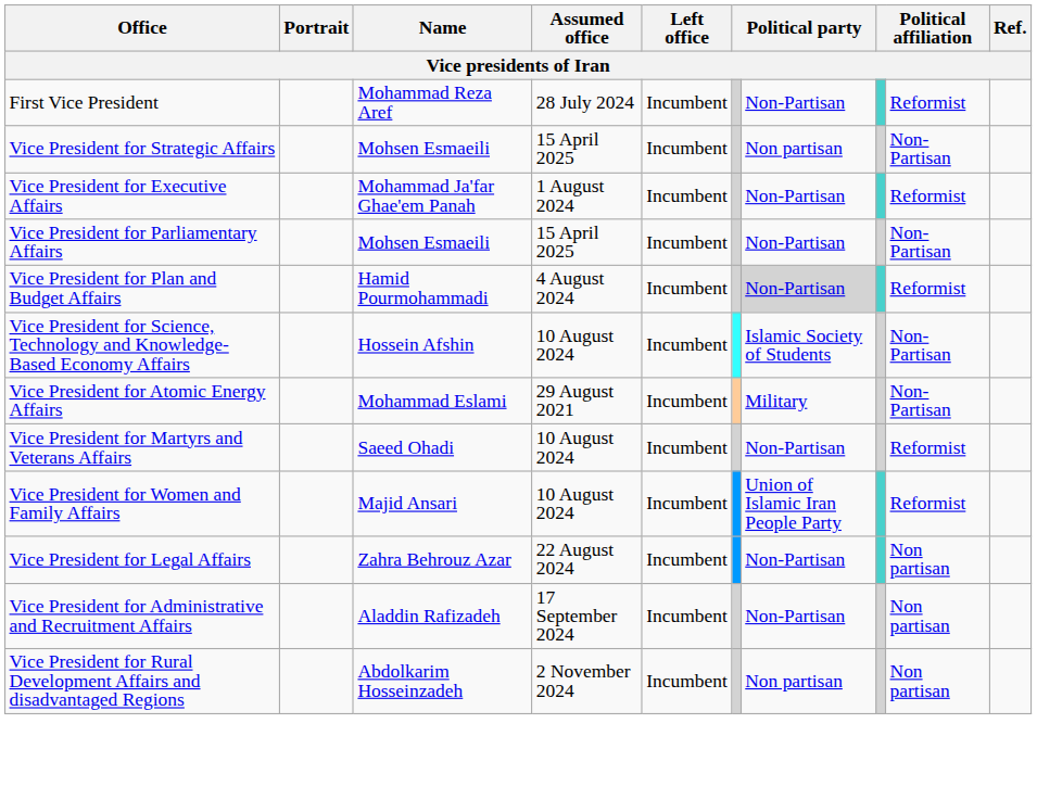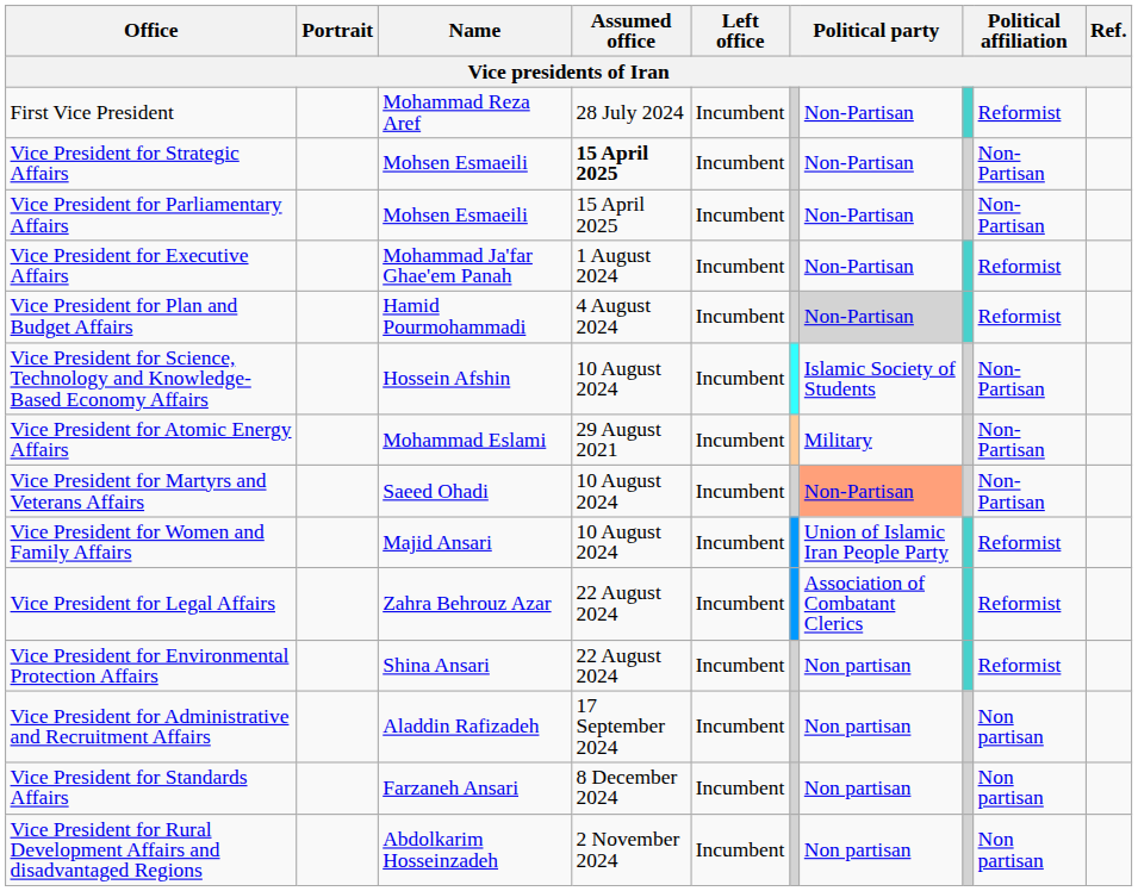 <table class="wikitable" style="text-align:left; font-size:100%; line-height:16px;">
 <tr>
 <th>Office</th>
 <th>Portrait</th>
 <th>Name</th>
 <th>Assumed office</th>
 <th>Left office</th>
 <th colspan=2>Political party</th>
 <th colspan=2>Political affiliation</th>
 <th>Ref.</th>
 </tr>
 <tr>
 <th colspan="10">Vice presidents of Iran</th>
 </tr>
 <tr>
 <td>First Vice President</td>
 <td></td>
 <td><a href='#'>Mohammad Reza Aref</a></td>
 <td>28 July 2024</td>
 <td>Incumbent</td>
 <td style="background:#D3D3D3;"></td>
 <td><a href='#'>Non-Partisan</a></td>
 <td style="background:#48D1CC;"></td>
 <td><a href='#'>Reformist</a></td>
 <td></td>
 </tr>
 <tr>
 <td><a href='#'>Vice President for Strategic Affairs</a></td>
 <td></td>
 <td><a href='#'>Mohsen Esmaeili</a></td>
+<td><strong>15 April 2025</strong></td>
+<td>Incumbent</td>
+<td style="background:#D3D3D3;"></td>
+<td><a href='#'>Non-Partisan</a></td>
+<td style="background:#D3D3D3;"></td>
+<td><a href='#'>Non-Partisan</a></td>
+<td></td>
+</tr>
+<tr>
+<td><a href='#'>Vice President for Parliamentary Affairs</a></td>
+<td></td>
+<td><a href='#'>Mohsen Esmaeili</a></td>
 <td>15 April 2025</td>
 <td>Incumbent</td>
 <td style="background:#D3D3D3;"></td>
-<td><a href='#'>Non partisan</a></td>
+<td><a href='#'>Non-Partisan</a></td>
 <td style="background:#D3D3D3;"></td>
 <td><a href='#'>Non-Partisan</a></td>
 <td></td>
 </tr>
 <tr>
 <td><a href='#'>Vice President for Executive Affairs</a></td>
 <td></td>
 <td><a href='#'>Mohammad Ja'far Ghae'em Panah</a></td>
 <td>1 August 2024</td>
 <td>Incumbent</td>
 <td style="background:#D3D3D3;"></td>
 <td><a href='#'>Non-Partisan</a></td>
 <td style="background:#48D1CC;"></td>
 <td><a href='#'>Reformist</a></td>
-<td></td>
-</tr>
-<tr>
-<td><a href='#'>Vice President for Parliamentary Affairs</a></td>
-<td></td>
-<td><a href='#'>Mohsen Esmaeili</a></td>
-<td>15 April 2025</td>
-<td>Incumbent</td>
-<td style="background:#D3D3D3;"></td>
-<td><a href='#'>Non-Partisan</a></td>
-<td style="background:#D3D3D3;"></td>
-<td><a href='#'>Non-Partisan</a></td>
 <td></td>
 </tr>
 <tr>
 <td><a href='#'>Vice President for Plan and Budget Affairs</a></td>
 <td></td>
 <td><a href='#'>Hamid Pourmohammadi</a></td>
 <td>4 August 2024</td>
 <td>Incumbent</td>
 <td style="background:#D3D3D3;"></td>
 <td style="background: lightgrey;"><a href='#'>Non-Partisan</a></td>
 <td style="background:#48D1CC;"></td>
 <td><a href='#'>Reformist</a></td>
 <td></td>
 </tr>
 <tr>
 <td><a href='#'>Vice President for Science, Technology and Knowledge-Based Economy Affairs</a></td>
 <td></td>
 <td><a href='#'>Hossein Afshin</a></td>
 <td>10 August 2024</td>
 <td>Incumbent</td>
 <td style="background:#3FF;"></td>
 <td><a href='#'>Islamic Society of Students</a></td>
 <td style="background:#D3D3D3;"></td>
 <td><a href='#'>Non-Partisan</a></td>
 <td></td>
 </tr>
 <tr>
 <td><a href='#'>Vice President for Atomic Energy Affairs</a></td>
 <td></td>
 <td><a href='#'>Mohammad Eslami</a></td>
 <td>29 August 2021</td>
 <td>Incumbent</td>
 <td style="background:#FC9;"></td>
 <td><a href='#'>Military</a></td>
 <td style="background:#D3D3D3;"></td>
 <td><a href='#'>Non-Partisan</a></td>
 <td></td>
 </tr>
 <tr>
 <td><a href='#'>Vice President for Martyrs and Veterans Affairs</a></td>
 <td></td>
 <td><a href='#'>Saeed Ohadi</a></td>
 <td>10 August 2024</td>
 <td>Incumbent</td>
 <td style="background:#D3D3D3;"></td>
+<td style="background: lightsalmon;"><a href='#'>Non-Partisan</a></td>
+<td style="background:#D3D3D3;"></td>
 <td><a href='#'>Non-Partisan</a></td>
-<td style="background:#D3D3D3;"></td>
-<td><a href='#'>Reformist</a></td>
 <td></td>
 </tr>
 <tr>
 <td><a href='#'>Vice President for Women and Family Affairs</a></td>
 <td></td>
 <td><a href='#'>Majid Ansari</a></td>
 <td>10 August 2024</td>
 <td>Incumbent</td>
 <td style="background:#09F;"></td>
 <td><a href='#'>Union of Islamic Iran People Party</a></td>
 <td style="background:#48D1CC;"></td>
 <td><a href='#'>Reformist</a></td>
 <td></td>
 </tr>
 <tr>
 <td><a href='#'>Vice President for Legal Affairs</a></td>
 <td></td>
 <td><a href='#'>Zahra Behrouz Azar</a></td>
 <td>22 August 2024</td>
 <td>Incumbent</td>
 <td style="background:#09F;"></td>
-<td><a href='#'>Non-Partisan</a></td>
+<td><a href='#'>Association of Combatant Clerics</a></td>
 <td style="background:#48D1CC;"></td>
+<td><a href='#'>Reformist</a></td>
+<td></td>
+</tr>
+<tr>
+<td><a href='#'>Vice President for Environmental Protection Affairs</a></td>
+<td></td>
+<td><a href='#'>Shina Ansari</a></td>
+<td>22 August 2024</td>
+<td>Incumbent</td>
+<td style="background:#D3D3D3;"></td>
 <td><a href='#'>Non partisan</a></td>
+<td style="background:#48D1CC;"></td>
+<td><a href='#'>Reformist</a></td>
 <td></td>
 </tr>
 <tr>
 <td><a href='#'>Vice President for Administrative and Recruitment Affairs</a></td>
 <td></td>
 <td><a href='#'>Aladdin Rafizadeh</a></td>
 <td>17 September 2024</td>
 <td>Incumbent</td>
 <td style="background:#D3D3D3;"></td>
-<td><a href='#'>Non-Partisan</a></td>
+<td><a href='#'>Non partisan</a></td>
+<td style="background:#D3D3D3;"></td>
+<td><a href='#'>Non partisan</a></td>
+<td></td>
+</tr>
+<tr>
+<td><a href='#'>Vice President for Standards Affairs</a></td>
+<td></td>
+<td><a href='#'>Farzaneh Ansari</a></td>
+<td>8 December 2024</td>
+<td>Incumbent</td>
+<td style="background:#D3D3D3;"></td>
+<td><a href='#'>Non partisan</a></td>
 <td style="background:#D3D3D3;"></td>
 <td><a href='#'>Non partisan</a></td>
 <td></td>
 </tr>
 <tr>
 <td><a href='#'>Vice President for Rural Development Affairs and disadvantaged Regions</a></td>
 <td></td>
 <td><a href='#'>Abdolkarim Hosseinzadeh</a></td>
 <td>2 November 2024</td>
 <td>Incumbent</td>
 <td style="background:#D3D3D3;"></td>
 <td><a href='#'>Non partisan</a></td>
 <td style="background:#D3D3D3;"></td>
 <td><a href='#'>Non partisan</a></td>
 <td></td>
 </tr>
 </table>
